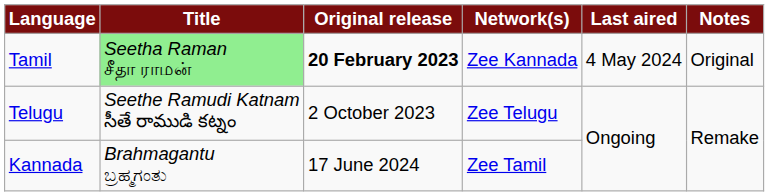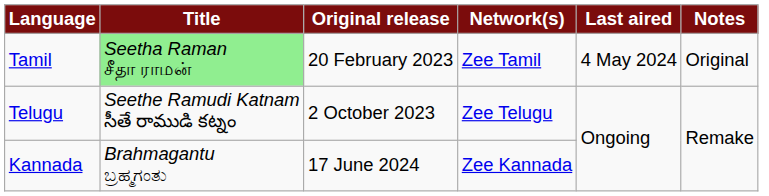 <table class="wikitable" style="margin-right: 0;">
 <tr style="color:white">
 <th style="background:#7b0c0c; ">Language</th>
 <th style="background:#7b0c0c; ">Title</th>
 <th style="background:#7b0c0c; ">Original release</th>
 <th style="background:#7b0c0c; ">Network(s)</th>
 <th style="background:#7b0c0c; ">Last aired</th>
 <th style="background:#7b0c0c; ">Notes</th>
 </tr>
 <tr>
 <td><a href='#'>Tamil</a></td>
 <td style="background: lightgreen;"><em>Seetha Raman</em> <br>  சீதா ராமன்</td>
-<td><strong>20 February 2023</strong></td>
-<td><a href='#'>Zee Kannada</a></td>
+<td>20 February 2023</td>
+<td><a href='#'>Zee Tamil</a></td>
 <td>4 May 2024</td>
 <td>Original</td>
 </tr>
 <tr>
 <td><a href='#'>Telugu</a></td>
 <td><em>Seethe Ramudi Katnam</em> <br> సీతే రాముడి కట్నం</td>
 <td>2 October 2023</td>
 <td><a href='#'>Zee Telugu</a></td>
 <td rowspan="2">Ongoing</td>
 <td rowspan="2">Remake</td>
 </tr>
 <tr>
 <td><a href='#'>Kannada</a></td>
 <td><em>Brahmagantu</em> <br> ಬ್ರಹ್ಮಗಂತು</td>
 <td>17 June 2024</td>
-<td><a href='#'>Zee Tamil</a></td>
+<td><a href='#'>Zee Kannada</a></td>
 </tr>
 </table>
